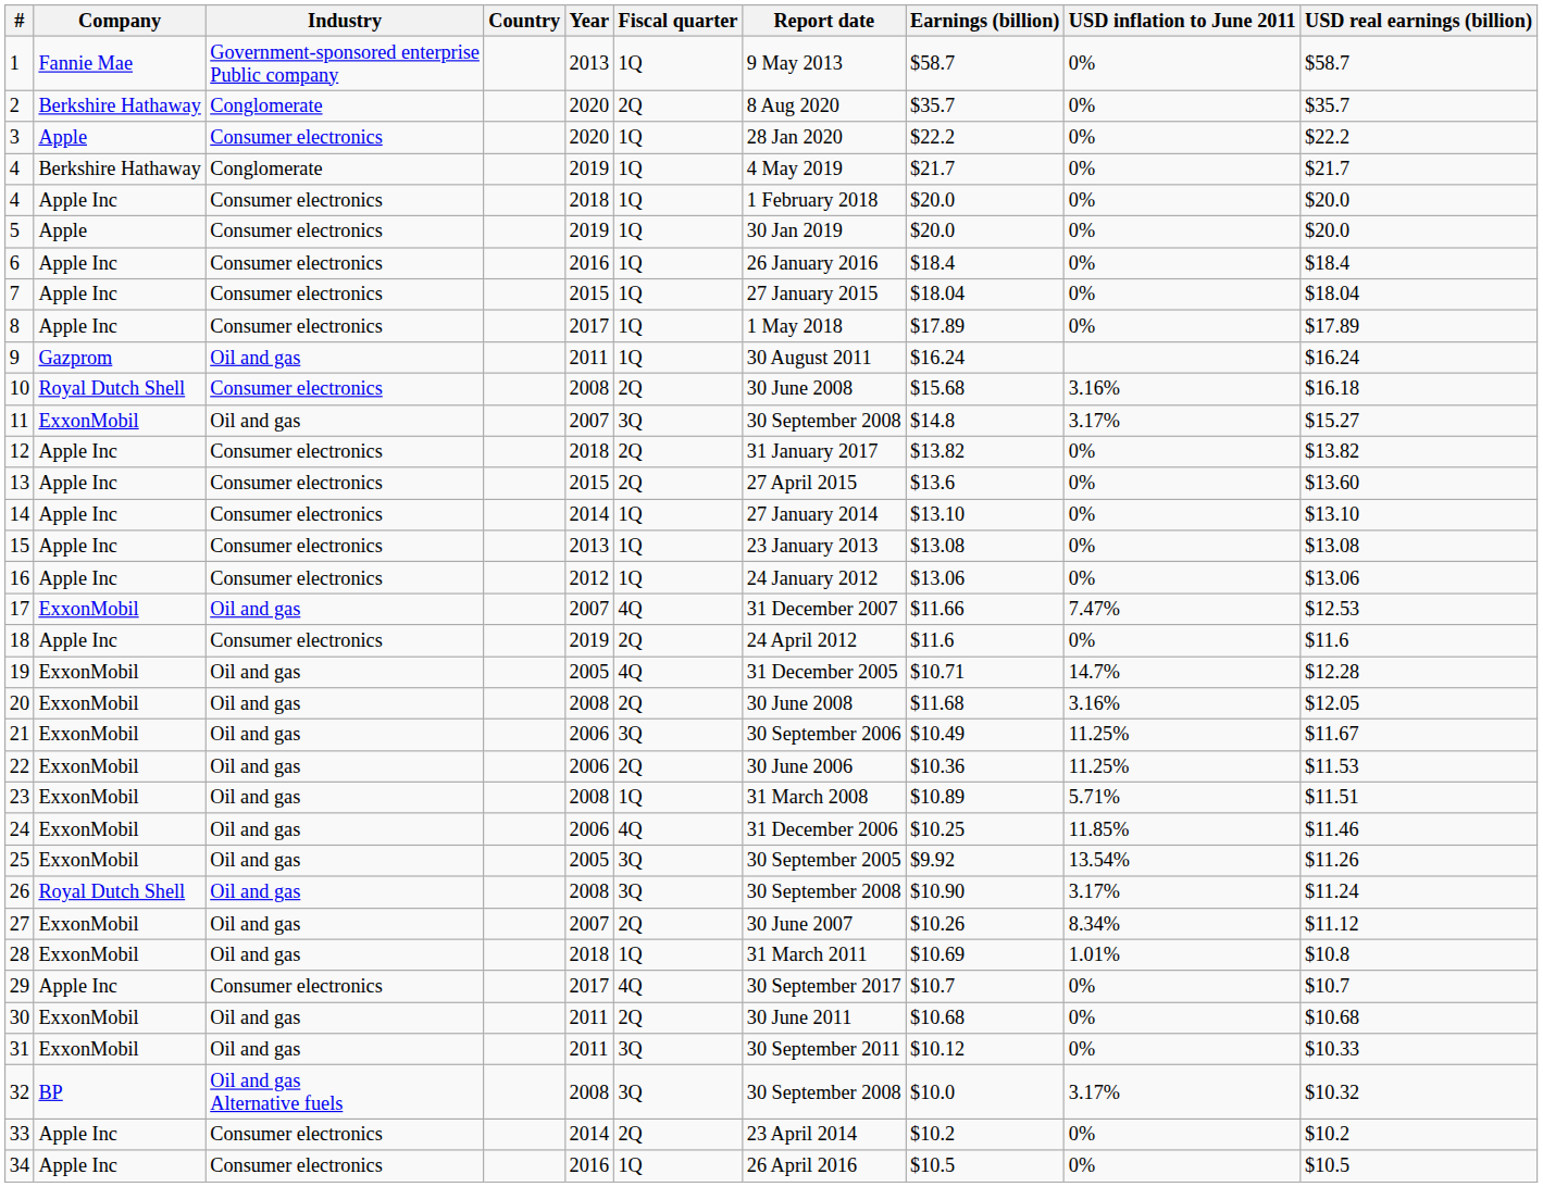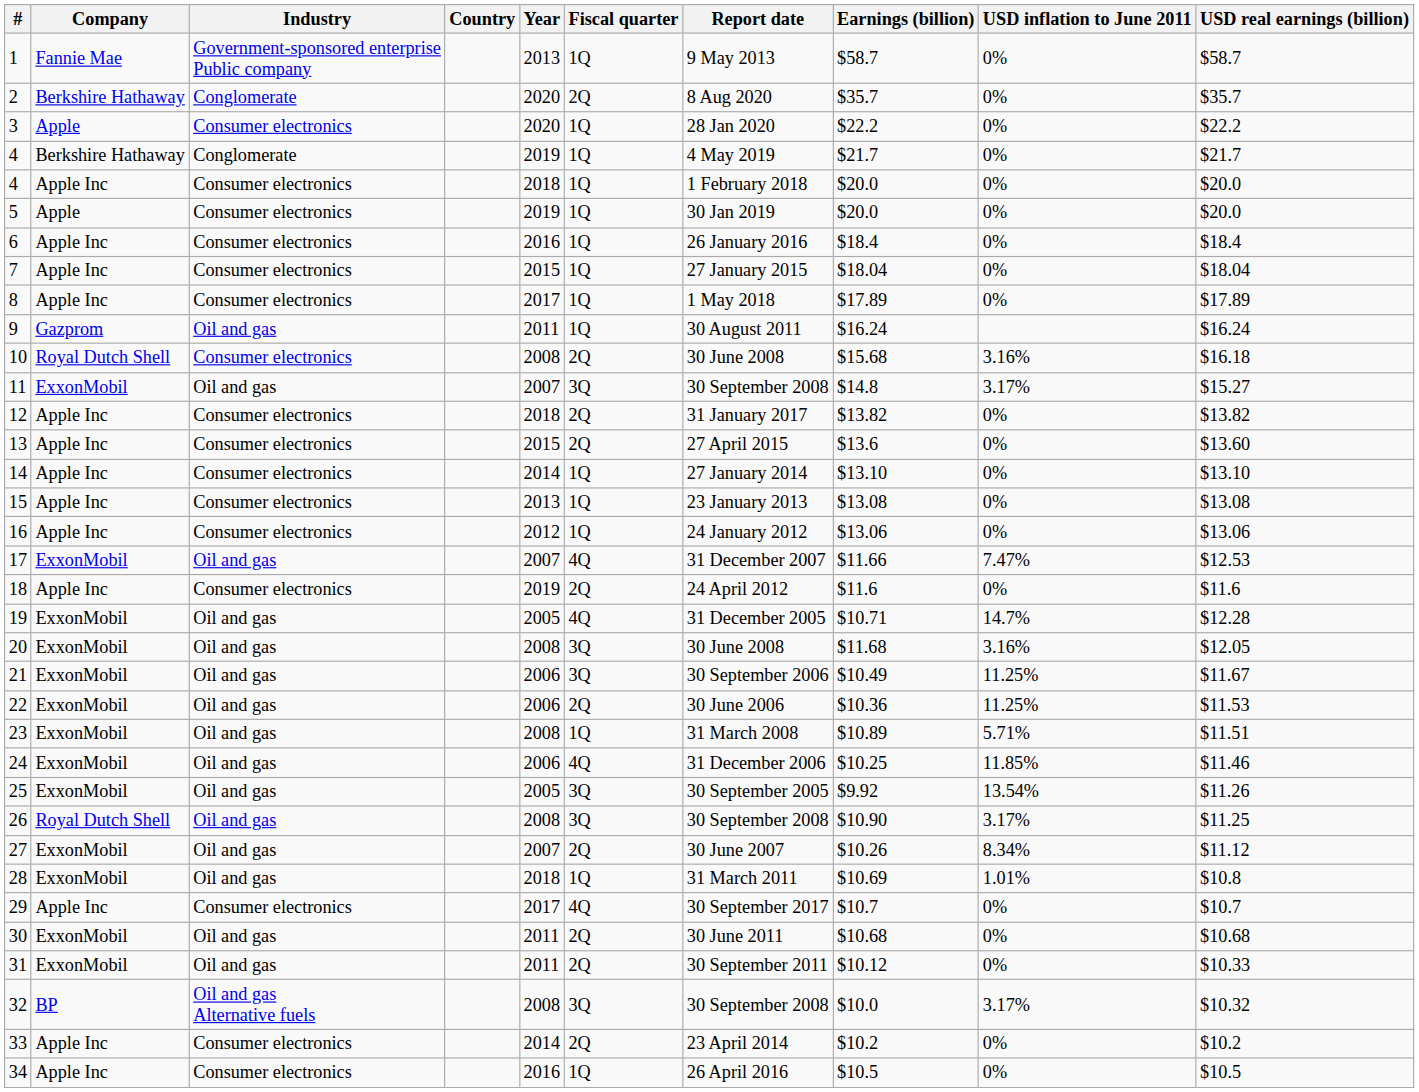 <table class="wikitable sortable">
 <tr>
 <th>#</th>
 <th>Company</th>
 <th>Industry</th>
 <th>Country</th>
 <th>Year</th>
 <th>Fiscal quarter</th>
 <th>Report date</th>
 <th>Earnings (billion)</th>
 <th>USD inflation to June 2011</th>
 <th>USD real earnings (billion)</th>
 </tr>
 <tr>
 <td>1</td>
 <td><a href='#'>Fannie Mae</a></td>
 <td><a href='#'>Government-sponsored enterprise</a><br><a href='#'>Public company</a></td>
 <td></td>
 <td>2013</td>
 <td>1Q</td>
 <td>9 May 2013</td>
 <td>$58.7</td>
 <td>0%</td>
 <td>$58.7</td>
 </tr>
 <tr>
 <td>2</td>
 <td><a href='#'>Berkshire Hathaway</a></td>
 <td><a href='#'>Conglomerate</a></td>
 <td></td>
 <td>2020</td>
 <td>2Q</td>
 <td>8 Aug 2020</td>
 <td>$35.7</td>
 <td>0%</td>
 <td>$35.7</td>
 </tr>
 <tr>
 <td>3</td>
 <td><a href='#'>Apple</a></td>
 <td><a href='#'>Consumer electronics</a></td>
 <td></td>
 <td>2020</td>
 <td>1Q</td>
 <td>28 Jan 2020</td>
 <td>$22.2</td>
 <td>0%</td>
 <td>$22.2</td>
 </tr>
 <tr>
 <td>4</td>
 <td>Berkshire Hathaway</td>
 <td>Conglomerate</td>
 <td></td>
 <td>2019</td>
 <td>1Q</td>
 <td>4 May 2019</td>
 <td>$21.7</td>
 <td>0%</td>
 <td>$21.7</td>
 </tr>
 <tr>
 <td>4</td>
 <td>Apple Inc</td>
 <td>Consumer electronics</td>
 <td></td>
 <td>2018</td>
 <td>1Q</td>
 <td>1 February 2018</td>
 <td>$20.0</td>
 <td>0%</td>
 <td>$20.0</td>
 </tr>
 <tr>
 <td>5</td>
 <td>Apple</td>
 <td>Consumer electronics</td>
 <td></td>
 <td>2019</td>
 <td>1Q</td>
 <td>30 Jan 2019</td>
 <td>$20.0</td>
 <td>0%</td>
 <td>$20.0</td>
 </tr>
 <tr>
 <td>6</td>
 <td>Apple Inc</td>
 <td>Consumer electronics</td>
 <td></td>
 <td>2016</td>
 <td>1Q</td>
 <td>26 January 2016</td>
 <td>$18.4</td>
 <td>0%</td>
 <td>$18.4</td>
 </tr>
 <tr>
 <td>7</td>
 <td>Apple Inc</td>
 <td>Consumer electronics</td>
 <td></td>
 <td>2015</td>
 <td>1Q</td>
 <td>27 January 2015</td>
 <td>$18.04</td>
 <td>0%</td>
 <td>$18.04</td>
 </tr>
 <tr>
 <td>8</td>
 <td>Apple Inc</td>
 <td>Consumer electronics</td>
 <td></td>
 <td>2017</td>
 <td>1Q</td>
 <td>1 May 2018</td>
 <td>$17.89</td>
 <td>0%</td>
 <td>$17.89</td>
 </tr>
 <tr>
 <td>9</td>
 <td><a href='#'>Gazprom</a></td>
 <td><a href='#'>Oil and gas</a></td>
 <td></td>
 <td>2011</td>
 <td>1Q</td>
 <td>30 August 2011</td>
 <td>$16.24</td>
 <td></td>
 <td>$16.24</td>
 </tr>
 <tr>
 <td>10</td>
 <td><a href='#'>Royal Dutch Shell</a></td>
 <td><a href='#'>Consumer electronics</a></td>
 <td> </td>
 <td>2008</td>
 <td>2Q</td>
 <td>30 June 2008</td>
 <td>$15.68</td>
 <td>3.16%</td>
 <td>$16.18</td>
 </tr>
 <tr>
 <td>11</td>
 <td><a href='#'>ExxonMobil</a></td>
 <td>Oil and gas</td>
 <td></td>
 <td>2007</td>
 <td>3Q</td>
 <td>30 September 2008</td>
 <td>$14.8</td>
 <td>3.17%</td>
 <td>$15.27</td>
 </tr>
 <tr>
 <td>12</td>
 <td>Apple Inc</td>
 <td>Consumer electronics</td>
 <td></td>
 <td>2018</td>
 <td>2Q</td>
 <td>31 January 2017</td>
 <td>$13.82</td>
 <td>0%</td>
 <td>$13.82</td>
 </tr>
 <tr>
 <td>13</td>
 <td>Apple Inc</td>
 <td>Consumer electronics</td>
 <td></td>
 <td>2015</td>
 <td>2Q</td>
 <td>27 April 2015</td>
 <td>$13.6</td>
 <td>0%</td>
 <td>$13.60</td>
 </tr>
 <tr>
 <td>14</td>
 <td>Apple Inc</td>
 <td>Consumer electronics</td>
 <td></td>
 <td>2014</td>
 <td>1Q</td>
 <td>27 January 2014</td>
 <td>$13.10</td>
 <td>0%</td>
 <td>$13.10</td>
 </tr>
 <tr>
 <td>15</td>
 <td>Apple Inc</td>
 <td>Consumer electronics</td>
 <td></td>
 <td>2013</td>
 <td>1Q</td>
 <td>23 January 2013</td>
 <td>$13.08</td>
 <td>0%</td>
 <td>$13.08</td>
 </tr>
 <tr>
 <td>16</td>
 <td>Apple Inc</td>
 <td>Consumer electronics</td>
 <td></td>
 <td>2012</td>
 <td>1Q</td>
 <td>24 January 2012</td>
 <td>$13.06</td>
 <td>0%</td>
 <td>$13.06</td>
 </tr>
 <tr>
 <td>17</td>
 <td><a href='#'>ExxonMobil</a></td>
 <td><a href='#'>Oil and gas</a></td>
 <td></td>
 <td>2007</td>
 <td>4Q</td>
 <td>31 December 2007</td>
 <td>$11.66</td>
 <td>7.47%</td>
 <td>$12.53</td>
 </tr>
 <tr>
 <td>18</td>
 <td>Apple Inc</td>
 <td>Consumer electronics</td>
 <td></td>
 <td>2019</td>
 <td>2Q</td>
 <td>24 April 2012</td>
 <td>$11.6</td>
 <td>0%</td>
 <td>$11.6</td>
 </tr>
 <tr>
 <td>19</td>
 <td>ExxonMobil</td>
 <td>Oil and gas</td>
 <td></td>
 <td>2005</td>
 <td>4Q</td>
 <td>31 December 2005</td>
 <td>$10.71</td>
 <td>14.7%</td>
 <td>$12.28</td>
 </tr>
 <tr>
 <td>20</td>
 <td>ExxonMobil</td>
 <td>Oil and gas</td>
 <td></td>
 <td>2008</td>
-<td>2Q</td>
+<td>3Q</td>
 <td>30 June 2008</td>
 <td>$11.68</td>
 <td>3.16%</td>
 <td>$12.05</td>
 </tr>
 <tr>
 <td>21</td>
 <td>ExxonMobil</td>
 <td>Oil and gas</td>
 <td></td>
 <td>2006</td>
 <td>3Q</td>
 <td>30 September 2006</td>
 <td>$10.49</td>
 <td>11.25%</td>
 <td>$11.67</td>
 </tr>
 <tr>
 <td>22</td>
 <td>ExxonMobil</td>
 <td>Oil and gas</td>
 <td></td>
 <td>2006</td>
 <td>2Q</td>
 <td>30 June 2006</td>
 <td>$10.36</td>
 <td>11.25%</td>
 <td>$11.53</td>
 </tr>
 <tr>
 <td>23</td>
 <td>ExxonMobil</td>
 <td>Oil and gas</td>
 <td></td>
 <td>2008</td>
 <td>1Q</td>
 <td>31 March 2008</td>
 <td>$10.89</td>
 <td>5.71%</td>
 <td>$11.51</td>
 </tr>
 <tr>
 <td>24</td>
 <td>ExxonMobil</td>
 <td>Oil and gas</td>
 <td></td>
 <td>2006</td>
 <td>4Q</td>
 <td>31 December 2006</td>
 <td>$10.25</td>
 <td>11.85%</td>
 <td>$11.46</td>
 </tr>
 <tr>
 <td>25</td>
 <td>ExxonMobil</td>
 <td>Oil and gas</td>
 <td></td>
 <td>2005</td>
 <td>3Q</td>
 <td>30 September 2005</td>
 <td>$9.92</td>
 <td>13.54%</td>
 <td>$11.26</td>
 </tr>
 <tr>
 <td>26</td>
 <td><a href='#'>Royal Dutch Shell</a></td>
 <td><a href='#'>Oil and gas</a></td>
 <td> </td>
 <td>2008</td>
 <td>3Q</td>
 <td>30 September 2008</td>
 <td>$10.90</td>
 <td>3.17%</td>
-<td>$11.24</td>
+<td>$11.25</td>
 </tr>
 <tr>
 <td>27</td>
 <td>ExxonMobil</td>
 <td>Oil and gas</td>
 <td></td>
 <td>2007</td>
 <td>2Q</td>
 <td>30 June 2007</td>
 <td>$10.26</td>
 <td>8.34%</td>
 <td>$11.12</td>
 </tr>
 <tr>
 <td>28</td>
 <td>ExxonMobil</td>
 <td>Oil and gas</td>
 <td></td>
 <td>2018</td>
 <td>1Q</td>
 <td>31 March 2011</td>
 <td>$10.69</td>
 <td>1.01%</td>
 <td>$10.8</td>
 </tr>
 <tr>
 <td>29</td>
 <td>Apple Inc</td>
 <td>Consumer electronics</td>
 <td></td>
 <td>2017</td>
 <td>4Q</td>
 <td>30 September 2017</td>
 <td>$10.7</td>
 <td>0%</td>
 <td>$10.7</td>
 </tr>
 <tr>
 <td>30</td>
 <td>ExxonMobil</td>
 <td>Oil and gas</td>
 <td></td>
 <td>2011</td>
 <td>2Q</td>
 <td>30 June 2011</td>
 <td>$10.68</td>
 <td>0%</td>
 <td>$10.68</td>
 </tr>
 <tr>
 <td>31</td>
 <td>ExxonMobil</td>
 <td>Oil and gas</td>
 <td></td>
 <td>2011</td>
-<td>3Q</td>
+<td>2Q</td>
 <td>30 September 2011</td>
 <td>$10.12</td>
 <td>0%</td>
 <td>$10.33</td>
 </tr>
 <tr>
 <td>32</td>
 <td><a href='#'>BP</a></td>
 <td><a href='#'>Oil and gas</a><br><a href='#'>Alternative fuels</a></td>
 <td></td>
 <td>2008</td>
 <td>3Q</td>
 <td>30 September 2008</td>
 <td>$10.0</td>
 <td>3.17%</td>
 <td>$10.32</td>
 </tr>
 <tr>
 <td>33</td>
 <td>Apple Inc</td>
 <td>Consumer electronics</td>
 <td></td>
 <td>2014</td>
 <td>2Q</td>
 <td>23 April 2014</td>
 <td>$10.2</td>
 <td>0%</td>
 <td>$10.2</td>
 </tr>
 <tr>
 <td>34</td>
 <td>Apple Inc</td>
 <td>Consumer electronics</td>
 <td></td>
 <td>2016</td>
 <td>1Q</td>
 <td>26 April 2016</td>
 <td>$10.5</td>
 <td>0%</td>
 <td>$10.5</td>
 </tr>
 </table>
